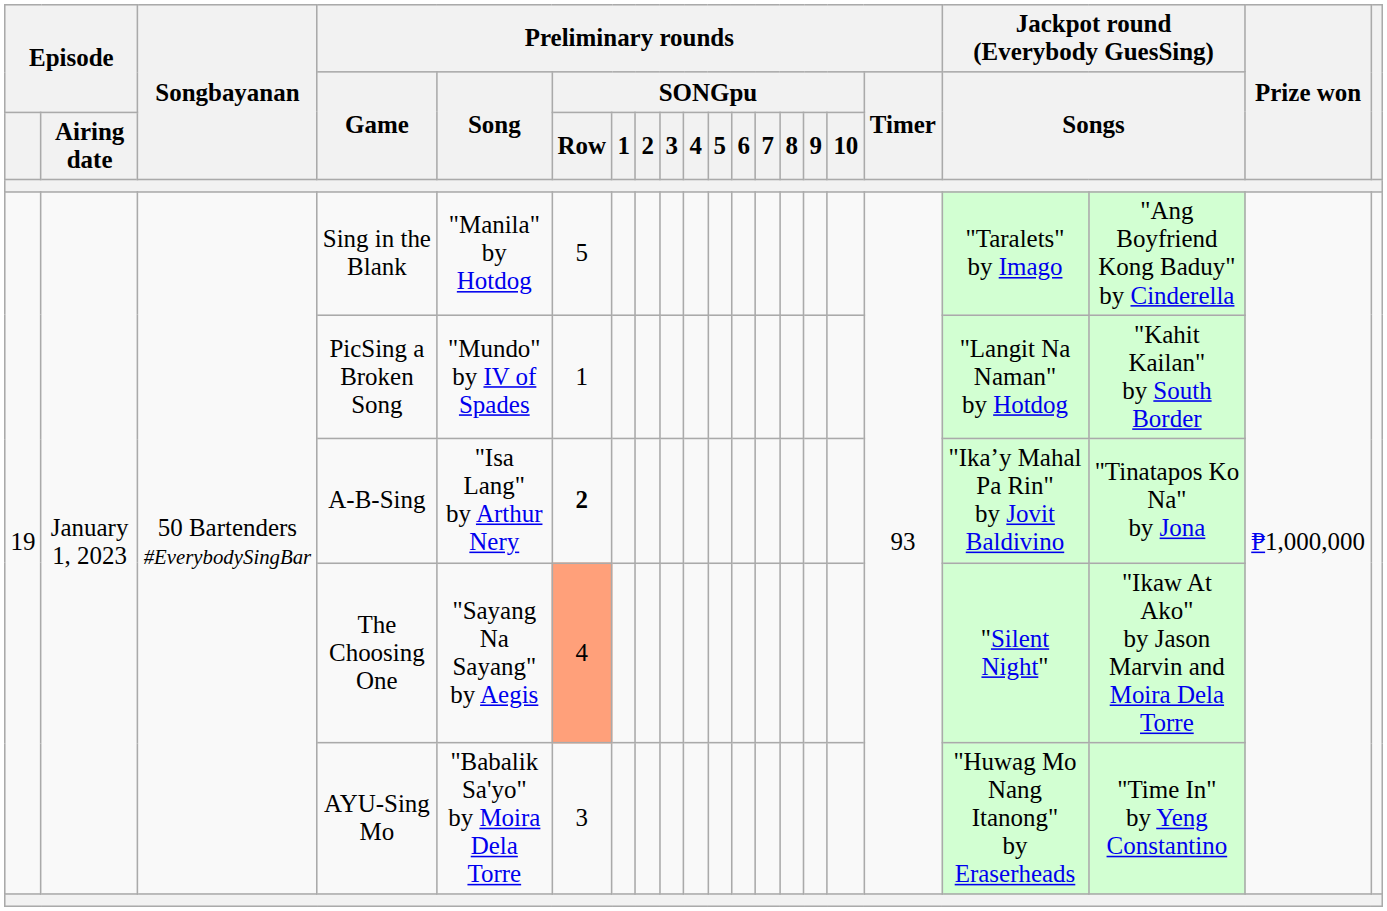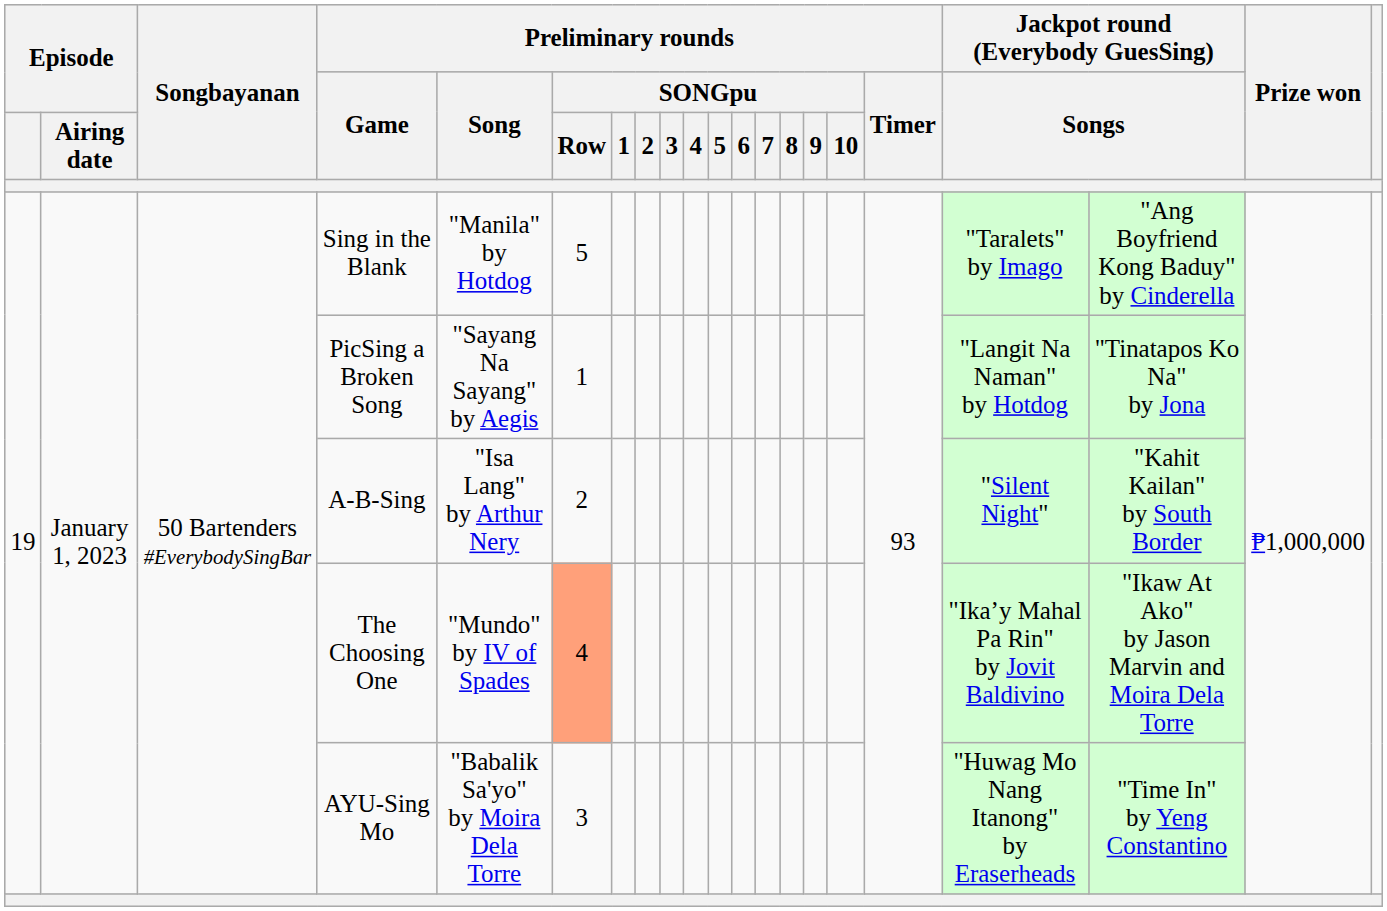 <table class="wikitable mw-collapsible mw-collapsed" style="text-align:center; width:100%">
 <tr>
 <th colspan=2 rowspan=2>Episode</th>
 <th rowspan=3>Songbayanan</th>
 <th colspan=14>Preliminary rounds</th>
 <th colspan=2>Jackpot round<br>(Everybody GuesSing)</th>
 <th rowspan=3>Prize won</th>
 <th rowspan=3></th>
 </tr>
 <tr>
 <th rowspan=2>Game</th>
 <th rowspan=2>Song</th>
 <th colspan=11>SONGpu</th>
 <th rowspan=2>Timer</th>
 <th colspan=2 rowspan=2>Songs</th>
 </tr>
 <tr>
 <th></th>
 <th>Airing date</th>
 <th>Row</th>
 <th>1</th>
 <th>2</th>
 <th>3</th>
 <th>4</th>
 <th>5</th>
 <th>6</th>
 <th>7</th>
 <th>8</th>
 <th>9</th>
 <th>10</th>
 </tr>
 <tr>
 <th colspan=21 bgcolor=555></th>
 </tr>
 <tr>
 <td rowspan=5>19</td>
 <td rowspan=5>January 1, 2023</td>
 <td rowspan=5>50 Bartenders<br><small><em>#EverybodySingBar</em></small></td>
 <td>Sing in the Blank</td>
 <td>"Manila"<br>by <a href='#'>Hotdog</a></td>
 <td>5</td>
 <td></td>
 <td></td>
 <td></td>
 <td></td>
 <td></td>
 <td></td>
 <td></td>
 <td></td>
 <td></td>
 <td></td>
 <td rowspan=5>93 </td>
 <td bgcolor=D2FFD2>"Taralets"<br>by <a href='#'>Imago</a></td>
 <td bgcolor=D2FFD2>"Ang Boyfriend Kong Baduy"<br>by <a href='#'>Cinderella</a></td>
 <td rowspan=5><a href='#'>₱</a>1,000,000</td>
 <td rowspan=5></td>
 </tr>
 <tr>
 <td>PicSing a Broken Song</td>
-<td>"Mundo"<br>by <a href='#'>IV of Spades</a></td>
+<td>"Sayang Na Sayang"<br>by <a href='#'>Aegis</a></td>
 <td>1</td>
 <td></td>
 <td></td>
 <td></td>
 <td></td>
 <td></td>
 <td></td>
 <td></td>
 <td></td>
 <td></td>
 <td></td>
 <td bgcolor=D2FFD2>"Langit Na Naman"<br>by <a href='#'>Hotdog</a></td>
-<td bgcolor=D2FFD2>"Kahit Kailan"<br>by <a href='#'>South Border</a></td>
+<td bgcolor=D2FFD2>"Tinatapos Ko Na"<br>by <a href='#'>Jona</a></td>
 </tr>
 <tr>
 <td>A-B-Sing</td>
 <td>"Isa Lang"<br>by <a href='#'>Arthur Nery</a></td>
-<td><strong>2</strong></td>
+<td>2</td>
+<td></td>
+<td></td>
+<td></td>
+<td></td>
+<td></td>
+<td></td>
+<td></td>
+<td></td>
+<td></td>
+<td></td>
+<td bgcolor=D2FFD2>"<a href='#'>Silent Night</a>"</td>
+<td bgcolor=D2FFD2>"Kahit Kailan"<br>by <a href='#'>South Border</a></td>
+</tr>
+<tr>
+<td>The Choosing One</td>
+<td>"Mundo"<br>by <a href='#'>IV of Spades</a></td>
+<td style="background: lightsalmon;">4</td>
 <td></td>
 <td></td>
 <td></td>
 <td></td>
 <td></td>
 <td></td>
 <td></td>
 <td></td>
 <td></td>
 <td></td>
 <td bgcolor=D2FFD2>"Ika’y Mahal Pa Rin"<br>by <a href='#'>Jovit Baldivino</a></td>
-<td bgcolor=D2FFD2>"Tinatapos Ko Na"<br>by <a href='#'>Jona</a></td>
-</tr>
-<tr>
-<td>The Choosing One</td>
-<td>"Sayang Na Sayang"<br>by <a href='#'>Aegis</a></td>
-<td style="background: lightsalmon;">4</td>
-<td></td>
-<td></td>
-<td></td>
-<td></td>
-<td></td>
-<td></td>
-<td></td>
-<td></td>
-<td></td>
-<td></td>
-<td bgcolor=D2FFD2>"<a href='#'>Silent Night</a>"</td>
 <td bgcolor=D2FFD2>"Ikaw At Ako"<br>by Jason Marvin and <a href='#'>Moira Dela Torre</a></td>
 </tr>
 <tr>
 <td>AYU-Sing Mo</td>
 <td>"Babalik Sa'yo"<br>by <a href='#'>Moira Dela Torre</a></td>
 <td>3</td>
 <td></td>
 <td></td>
 <td></td>
 <td></td>
 <td></td>
 <td></td>
 <td></td>
 <td></td>
 <td></td>
 <td></td>
 <td bgcolor=D2FFD2>"Huwag Mo Nang Itanong"<br>by <a href='#'>Eraserheads</a></td>
 <td bgcolor=D2FFD2>"Time In"<br>by <a href='#'>Yeng Constantino</a></td>
 </tr>
 <tr>
 <th colspan=21 bgcolor=555></th>
 </tr>
 <tr>
 </tr>
 </table>
